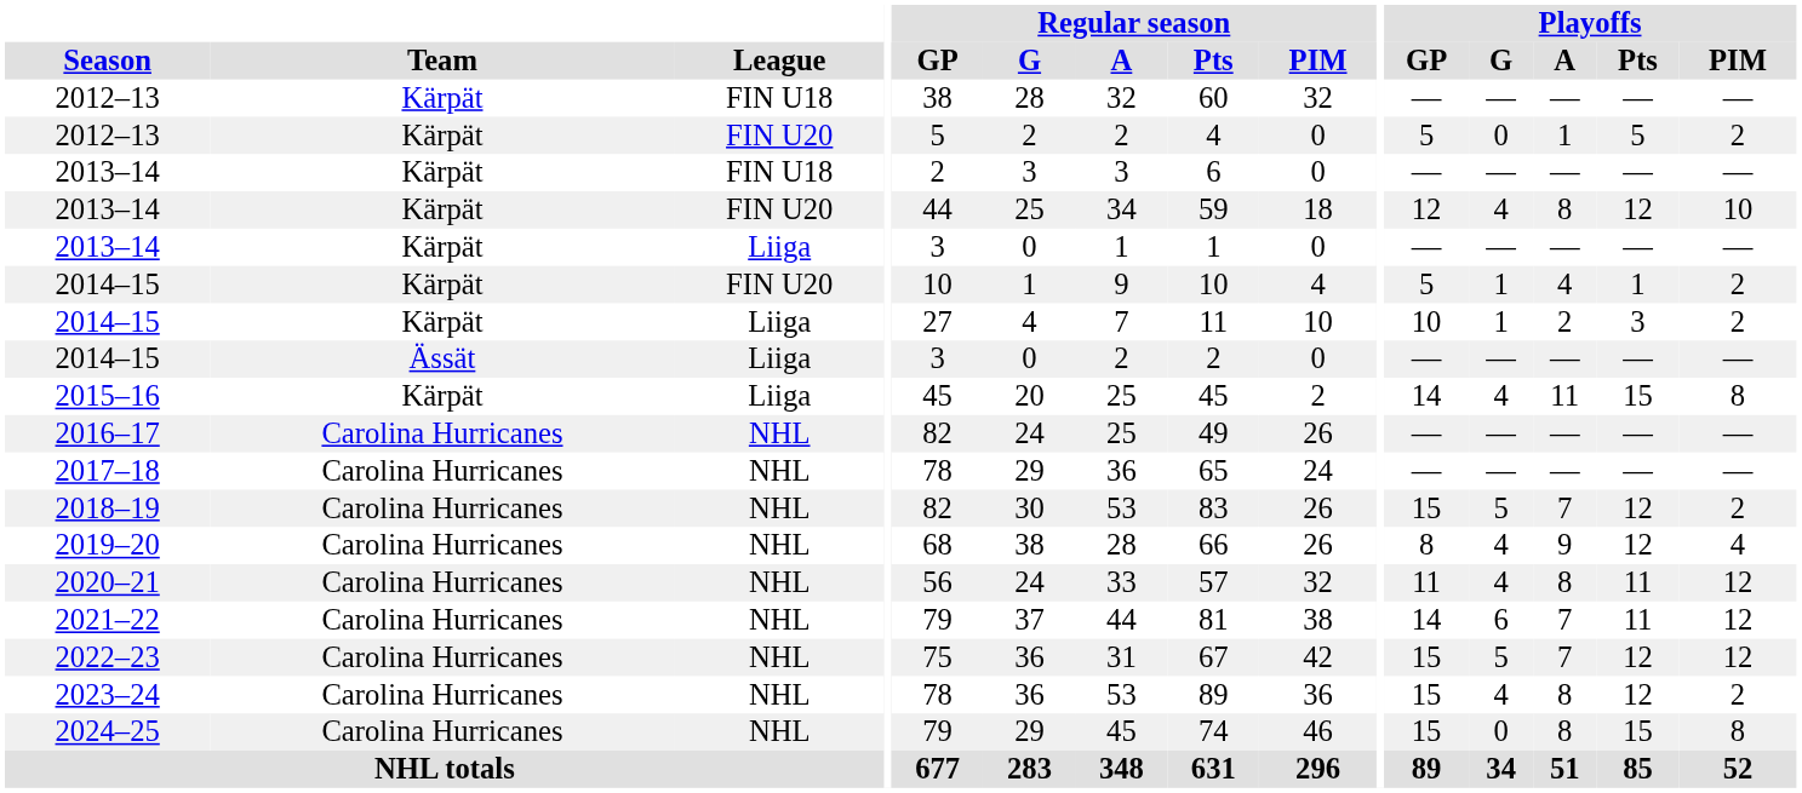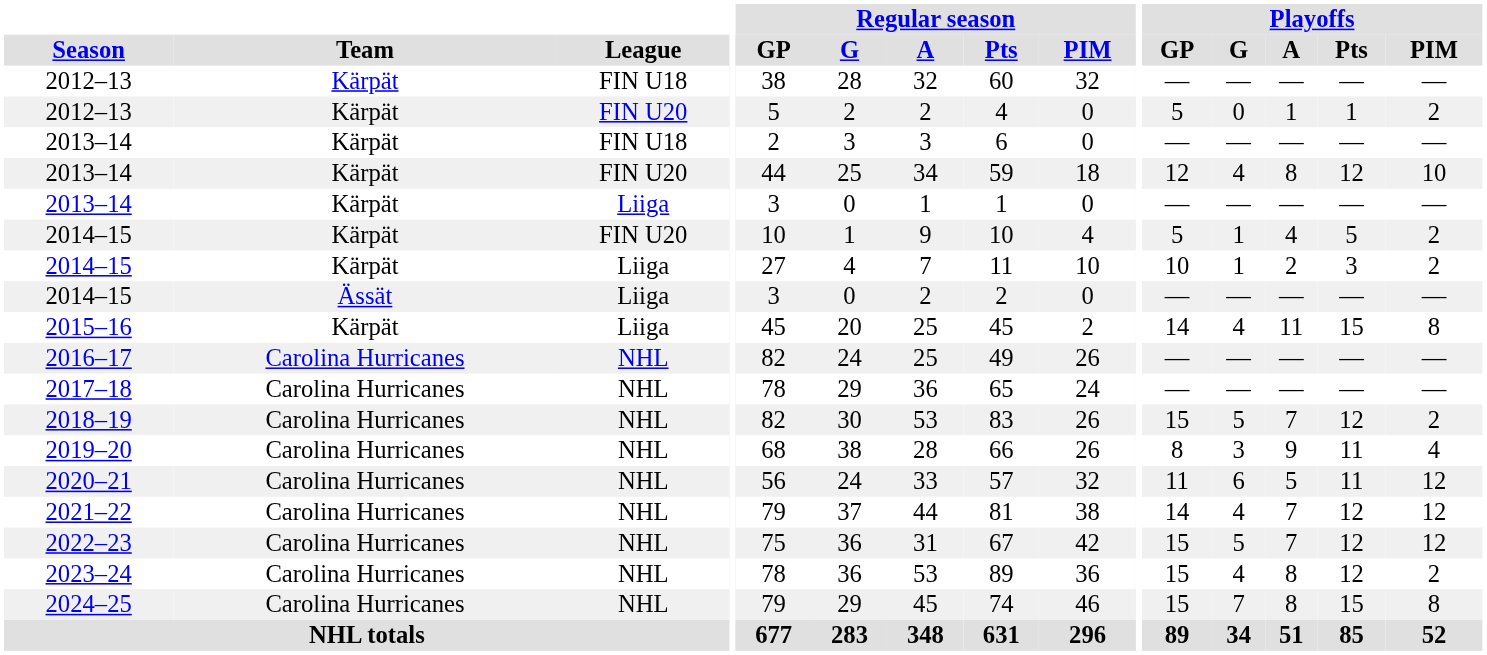 <table border="0" cellpadding="1" cellspacing="0" style="text-align:center; width:60em;">
 <tr bgcolor="#e0e0e0">
 <th colspan="3" bgcolor="#ffffff"></th>
 <th rowspan="100" bgcolor="#ffffff"></th>
 <th colspan="5"><a href='#'>Regular season</a></th>
 <th rowspan="100" bgcolor="#ffffff"></th>
 <th colspan="5"><a href='#'>Playoffs</a></th>
 </tr>
 <tr bgcolor="#e0e0e0">
 <th><a href='#'>Season</a></th>
 <th>Team</th>
 <th>League</th>
 <th>GP</th>
 <th><a href='#'>G</a></th>
 <th><a href='#'>A</a></th>
 <th><a href='#'>Pts</a></th>
 <th><a href='#'>PIM</a></th>
 <th>GP</th>
 <th>G</th>
 <th>A</th>
 <th>Pts</th>
 <th>PIM</th>
 </tr>
 <tr>
 <td>2012–13</td>
 <td><a href='#'>Kärpät</a></td>
 <td>FIN U18</td>
 <td>38</td>
 <td>28</td>
 <td>32</td>
 <td>60</td>
 <td>32</td>
 <td>—</td>
 <td>—</td>
 <td>—</td>
 <td>—</td>
 <td>—</td>
 </tr>
 <tr bgcolor="#f0f0f0">
 <td>2012–13</td>
 <td>Kärpät</td>
 <td><a href='#'>FIN U20</a></td>
 <td>5</td>
 <td>2</td>
 <td>2</td>
 <td>4</td>
 <td>0</td>
 <td>5</td>
 <td>0</td>
 <td>1</td>
-<td>5</td>
+<td>1</td>
 <td>2</td>
 </tr>
 <tr>
 <td>2013–14</td>
 <td>Kärpät</td>
 <td>FIN U18</td>
 <td>2</td>
 <td>3</td>
 <td>3</td>
 <td>6</td>
 <td>0</td>
 <td>—</td>
 <td>—</td>
 <td>—</td>
 <td>—</td>
 <td>—</td>
 </tr>
 <tr bgcolor="#f0f0f0">
 <td>2013–14</td>
 <td>Kärpät</td>
 <td>FIN U20</td>
 <td>44</td>
 <td>25</td>
 <td>34</td>
 <td>59</td>
 <td>18</td>
 <td>12</td>
 <td>4</td>
 <td>8</td>
 <td>12</td>
 <td>10</td>
 </tr>
 <tr>
 <td><a href='#'>2013–14</a></td>
 <td>Kärpät</td>
 <td><a href='#'>Liiga</a></td>
 <td>3</td>
 <td>0</td>
 <td>1</td>
 <td>1</td>
 <td>0</td>
 <td>—</td>
 <td>—</td>
 <td>—</td>
 <td>—</td>
 <td>—</td>
 </tr>
 <tr bgcolor="#f0f0f0">
 <td>2014–15</td>
 <td>Kärpät</td>
 <td>FIN U20</td>
 <td>10</td>
 <td>1</td>
 <td>9</td>
 <td>10</td>
 <td>4</td>
 <td>5</td>
 <td>1</td>
 <td>4</td>
-<td>1</td>
+<td>5</td>
 <td>2</td>
 </tr>
 <tr>
 <td><a href='#'>2014–15</a></td>
 <td>Kärpät</td>
 <td>Liiga</td>
 <td>27</td>
 <td>4</td>
 <td>7</td>
 <td>11</td>
 <td>10</td>
 <td>10</td>
 <td>1</td>
 <td>2</td>
 <td>3</td>
 <td>2</td>
 </tr>
 <tr bgcolor="#f0f0f0">
 <td>2014–15</td>
 <td><a href='#'>Ässät</a></td>
 <td>Liiga</td>
 <td>3</td>
 <td>0</td>
 <td>2</td>
 <td>2</td>
 <td>0</td>
 <td>—</td>
 <td>—</td>
 <td>—</td>
 <td>—</td>
 <td>—</td>
 </tr>
 <tr>
 <td><a href='#'>2015–16</a></td>
 <td>Kärpät</td>
 <td>Liiga</td>
 <td>45</td>
 <td>20</td>
 <td>25</td>
 <td>45</td>
 <td>2</td>
 <td>14</td>
 <td>4</td>
 <td>11</td>
 <td>15</td>
 <td>8</td>
 </tr>
 <tr bgcolor="#f0f0f0">
 <td><a href='#'>2016–17</a></td>
 <td><a href='#'>Carolina Hurricanes</a></td>
 <td><a href='#'>NHL</a></td>
 <td>82</td>
 <td>24</td>
 <td>25</td>
 <td>49</td>
 <td>26</td>
 <td>—</td>
 <td>—</td>
 <td>—</td>
 <td>—</td>
 <td>—</td>
 </tr>
 <tr>
 <td><a href='#'>2017–18</a></td>
 <td>Carolina Hurricanes</td>
 <td>NHL</td>
 <td>78</td>
 <td>29</td>
 <td>36</td>
 <td>65</td>
 <td>24</td>
 <td>—</td>
 <td>—</td>
 <td>—</td>
 <td>—</td>
 <td>—</td>
 </tr>
 <tr bgcolor="#f0f0f0">
 <td><a href='#'>2018–19</a></td>
 <td>Carolina Hurricanes</td>
 <td>NHL</td>
 <td>82</td>
 <td>30</td>
 <td>53</td>
 <td>83</td>
 <td>26</td>
 <td>15</td>
 <td>5</td>
 <td>7</td>
 <td>12</td>
 <td>2</td>
 </tr>
 <tr>
 <td><a href='#'>2019–20</a></td>
 <td>Carolina Hurricanes</td>
 <td>NHL</td>
 <td>68</td>
 <td>38</td>
 <td>28</td>
 <td>66</td>
 <td>26</td>
 <td>8</td>
-<td>4</td>
+<td>3</td>
 <td>9</td>
-<td>12</td>
+<td>11</td>
 <td>4</td>
 </tr>
 <tr bgcolor="#f0f0f0">
 <td><a href='#'>2020–21</a></td>
 <td>Carolina Hurricanes</td>
 <td>NHL</td>
 <td>56</td>
 <td>24</td>
 <td>33</td>
 <td>57</td>
 <td>32</td>
 <td>11</td>
-<td>4</td>
-<td>8</td>
+<td>6</td>
+<td>5</td>
 <td>11</td>
 <td>12</td>
 </tr>
 <tr>
 <td><a href='#'>2021–22</a></td>
 <td>Carolina Hurricanes</td>
 <td>NHL</td>
 <td>79</td>
 <td>37</td>
 <td>44</td>
 <td>81</td>
 <td>38</td>
 <td>14</td>
-<td>6</td>
+<td>4</td>
 <td>7</td>
-<td>11</td>
+<td>12</td>
 <td>12</td>
 </tr>
 <tr bgcolor="#f0f0f0">
 <td><a href='#'>2022–23</a></td>
 <td>Carolina Hurricanes</td>
 <td>NHL</td>
 <td>75</td>
 <td>36</td>
 <td>31</td>
 <td>67</td>
 <td>42</td>
 <td>15</td>
 <td>5</td>
 <td>7</td>
 <td>12</td>
 <td>12</td>
 </tr>
 <tr>
 <td><a href='#'>2023–24</a></td>
 <td>Carolina Hurricanes</td>
 <td>NHL</td>
 <td>78</td>
 <td>36</td>
 <td>53</td>
 <td>89</td>
 <td>36</td>
 <td>15</td>
 <td>4</td>
 <td>8</td>
 <td>12</td>
 <td>2</td>
 </tr>
 <tr bgcolor="#f0f0f0">
 <td><a href='#'>2024–25</a></td>
 <td>Carolina Hurricanes</td>
 <td>NHL</td>
 <td>79</td>
 <td>29</td>
 <td>45</td>
 <td>74</td>
 <td>46</td>
 <td>15</td>
-<td>0</td>
+<td>7</td>
 <td>8</td>
 <td>15</td>
 <td>8</td>
 </tr>
 <tr bgcolor="#e0e0e0">
 <th colspan="3">NHL totals</th>
 <th>677</th>
 <th>283</th>
 <th>348</th>
 <th>631</th>
 <th>296</th>
 <th>89</th>
 <th>34</th>
 <th>51</th>
 <th>85</th>
 <th>52</th>
 </tr>
 </table>
